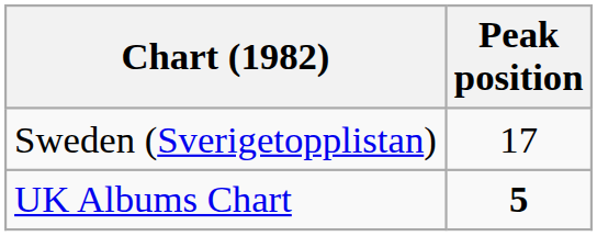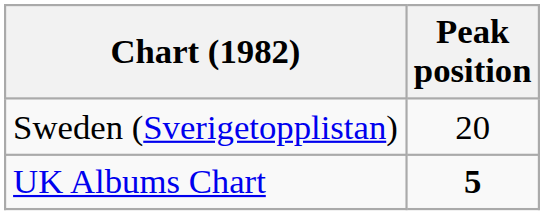 <table class="wikitable">
 <tr>
 <th>Chart (1982)</th>
 <th>Peak<br>position</th>
 </tr>
 <tr>
 <td>Sweden (<a href='#'>Sverigetopplistan</a>)</td>
-<td align="center">17</td>
+<td align="center">20</td>
 </tr>
 <tr>
 <td><a href='#'>UK Albums Chart</a></td>
 <td align="center"><strong>5</strong></td>
 </tr>
 </table>
